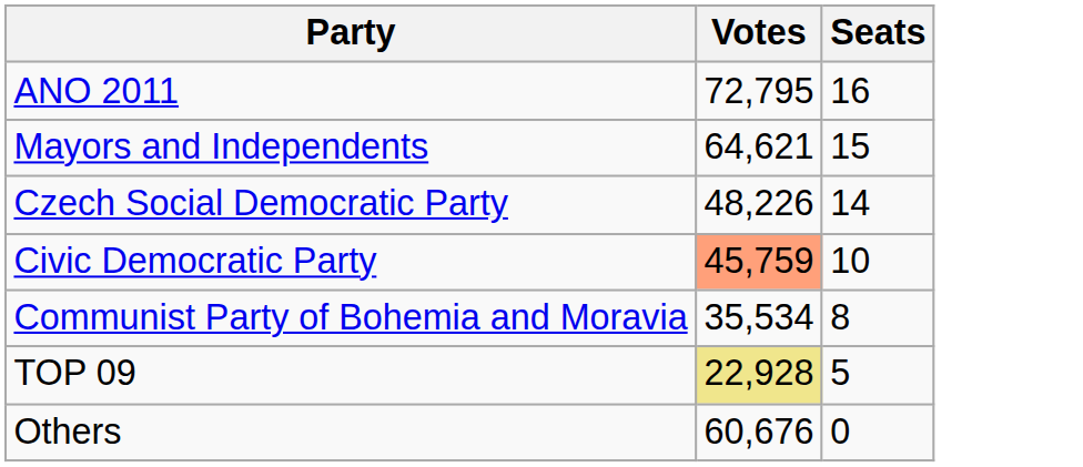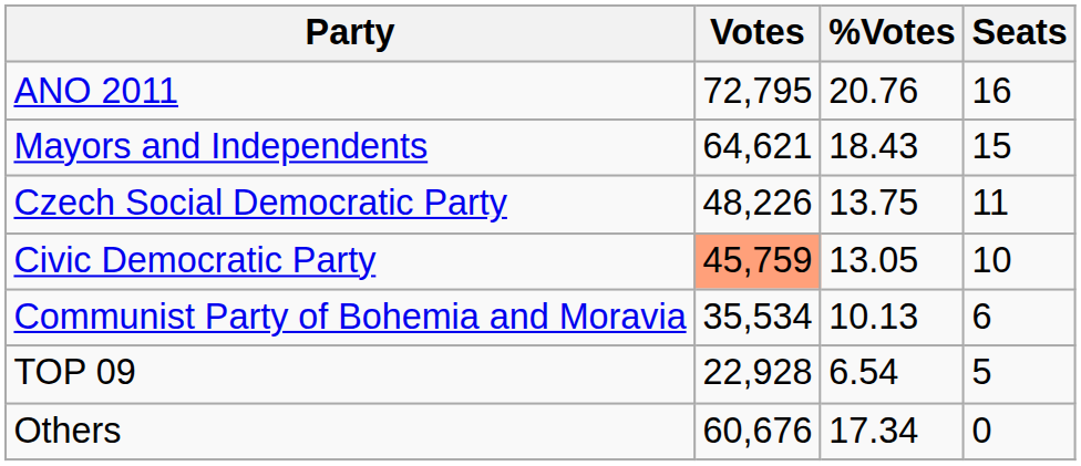 <table class="wikitable">
 <tr>
 <th>Party</th>
 <th>Votes</th>
+<th>%Votes</th>
 <th>Seats</th>
 </tr>
 <tr>
 <td><a href='#'>ANO 2011</a></td>
 <td>72,795</td>
+<td>20.76</td>
 <td>16</td>
 </tr>
 <tr>
 <td><a href='#'>Mayors and Independents</a></td>
 <td>64,621</td>
+<td>18.43</td>
 <td>15</td>
 </tr>
 <tr>
 <td><a href='#'>Czech Social Democratic Party</a></td>
 <td>48,226</td>
-<td>14</td>
+<td>13.75</td>
+<td>11</td>
 </tr>
 <tr>
 <td><a href='#'>Civic Democratic Party</a></td>
 <td style="background: lightsalmon;">45,759</td>
+<td>13.05</td>
 <td>10</td>
 </tr>
 <tr>
 <td><a href='#'>Communist Party of Bohemia and Moravia</a></td>
 <td>35,534</td>
-<td>8</td>
+<td>10.13</td>
+<td>6</td>
 </tr>
 <tr>
 <td>TOP 09</td>
-<td style="background: khaki;">22,928</td>
+<td>22,928</td>
+<td>6.54</td>
 <td>5</td>
 </tr>
 <tr>
 <td>Others</td>
 <td>60,676</td>
+<td>17.34</td>
 <td>0</td>
 </tr>
 </table>
